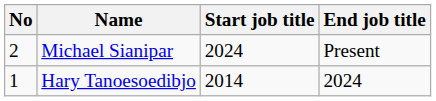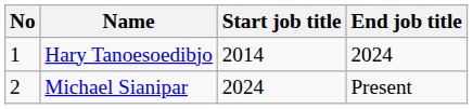 <table class="wikitable">
 <tr>
 <th>No</th>
 <th>Name</th>
 <th><strong>Start job title</strong></th>
 <th>End job title</th>
 </tr>
 <tr>
+<td>1</td>
+<td><a href='#'>Hary Tanoesoedibjo</a></td>
+<td>2014</td>
+<td>2024</td>
+</tr>
+<tr>
 <td>2</td>
 <td><a href='#'>Michael Sianipar</a></td>
 <td>2024</td>
 <td>Present</td>
 </tr>
-<tr>
-<td>1</td>
-<td><a href='#'>Hary Tanoesoedibjo</a></td>
-<td>2014</td>
-<td>2024</td>
-</tr>
 </table>
